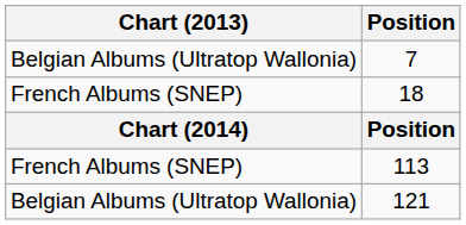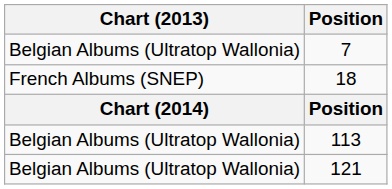 <table class="wikitable plainrowheaders">
 <tr>
 <th scope="col">Chart (2013)</th>
 <th scope="col">Position</th>
 </tr>
 <tr>
 <td>Belgian Albums (Ultratop Wallonia)</td>
 <td align="center">7</td>
 </tr>
 <tr>
 <td>French Albums (SNEP)</td>
 <td align="center">18</td>
 </tr>
 <tr>
 <th scope="col">Chart (2014)</th>
 <th scope="col">Position</th>
 </tr>
 <tr>
-<td>French Albums (SNEP)</td>
+<td>Belgian Albums (Ultratop Wallonia)</td>
 <td align="center">113</td>
 </tr>
 <tr>
 <td>Belgian Albums (Ultratop Wallonia)</td>
 <td align="center">121</td>
 </tr>
 </table>
